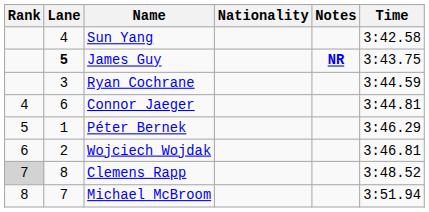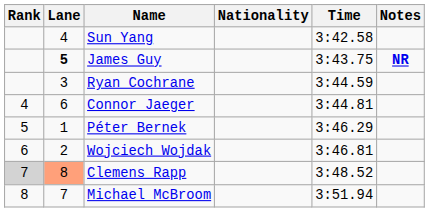 <table class="wikitable sortable" style="text-align:center">
 <tr>
 <th>Rank</th>
 <th>Lane</th>
 <th>Name</th>
 <th>Nationality</th>
+<th>Time</th>
 <th>Notes</th>
-<th>Time</th>
 </tr>
 <tr>
 <td></td>
 <td>4</td>
 <td align=left><a href='#'>Sun Yang</a></td>
 <td align=left></td>
+<td>3:42.58</td>
 <td></td>
-<td>3:42.58</td>
 </tr>
 <tr>
 <td></td>
 <td><strong>5</strong></td>
 <td align=left><a href='#'>James Guy</a></td>
 <td align=left></td>
+<td>3:43.75</td>
 <td><strong><a href='#'>NR</a></strong></td>
-<td>3:43.75</td>
 </tr>
 <tr>
 <td></td>
 <td>3</td>
 <td align=left><a href='#'>Ryan Cochrane</a></td>
 <td align=left></td>
+<td>3:44.59</td>
 <td></td>
-<td>3:44.59</td>
 </tr>
 <tr>
 <td>4</td>
 <td>6</td>
 <td align=left><a href='#'>Connor Jaeger</a></td>
 <td align=left></td>
+<td>3:44.81</td>
 <td></td>
-<td>3:44.81</td>
 </tr>
 <tr>
 <td>5</td>
 <td>1</td>
 <td align=left><a href='#'>Péter Bernek</a></td>
 <td align=left></td>
+<td>3:46.29</td>
 <td></td>
-<td>3:46.29</td>
 </tr>
 <tr>
 <td>6</td>
 <td>2</td>
 <td align=left><a href='#'>Wojciech Wojdak</a></td>
 <td align=left></td>
+<td>3:46.81</td>
 <td></td>
-<td>3:46.81</td>
 </tr>
 <tr>
 <td style="background: lightgrey;">7</td>
-<td>8</td>
+<td style="background: lightsalmon;">8</td>
 <td align=left><a href='#'>Clemens Rapp</a></td>
 <td align=left></td>
+<td>3:48.52</td>
 <td></td>
-<td>3:48.52</td>
 </tr>
 <tr>
 <td>8</td>
 <td>7</td>
 <td align=left><a href='#'>Michael McBroom</a></td>
 <td align=left></td>
+<td>3:51.94</td>
 <td></td>
-<td>3:51.94</td>
 </tr>
 </table>
